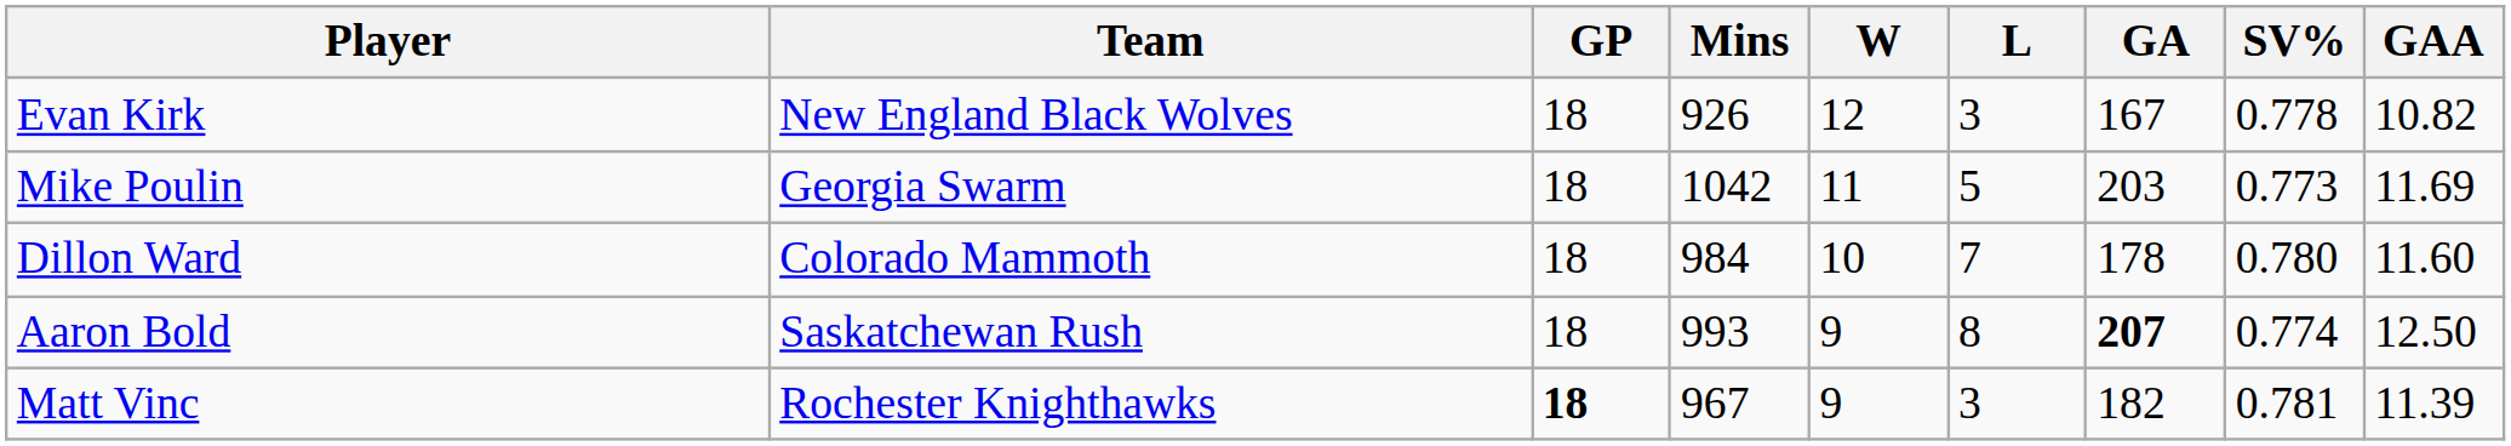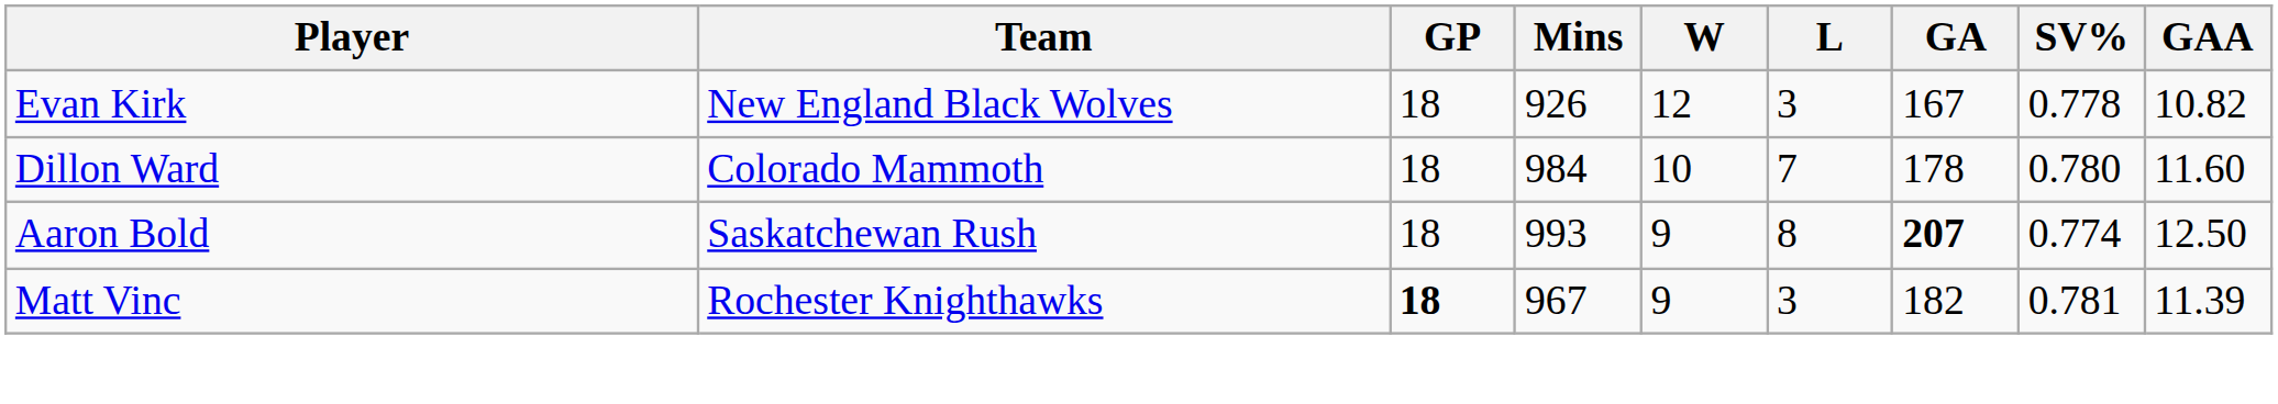 <table class="wikitable">
 <tr>
 <th bgcolor="#DDDDFF" width="27.5%">Player</th>
 <th bgcolor="#DDDDFF" width="27.5%">Team</th>
 <th bgcolor="#DDDDFF" width="5%">GP</th>
 <th bgcolor="#DDDDFF" width="5%">Mins</th>
 <th bgcolor="#DDDDFF" width="5%">W</th>
 <th bgcolor="#DDDDFF" width="5%">L</th>
 <th bgcolor="#DDDDFF" width="5%">GA</th>
 <th bgcolor="#DDDDFF" width="5%">SV%</th>
 <th bgcolor="#DDDDFF" width="5%">GAA</th>
 </tr>
 <tr>
 <td><a href='#'>Evan Kirk</a></td>
 <td><a href='#'>New England Black Wolves</a></td>
 <td>18</td>
 <td>926</td>
 <td>12</td>
 <td>3</td>
 <td>167</td>
 <td>0.778</td>
 <td>10.82</td>
-</tr>
-<tr>
-<td><a href='#'>Mike Poulin</a></td>
-<td><a href='#'>Georgia Swarm</a></td>
-<td>18</td>
-<td>1042</td>
-<td>11</td>
-<td>5</td>
-<td>203</td>
-<td>0.773</td>
-<td>11.69</td>
 </tr>
 <tr>
 <td><a href='#'>Dillon Ward</a></td>
 <td><a href='#'>Colorado Mammoth</a></td>
 <td>18</td>
 <td>984</td>
 <td>10</td>
 <td>7</td>
 <td>178</td>
 <td>0.780</td>
 <td>11.60</td>
 </tr>
 <tr>
 <td><a href='#'>Aaron Bold</a></td>
 <td><a href='#'>Saskatchewan Rush</a></td>
 <td>18</td>
 <td>993</td>
 <td>9</td>
 <td>8</td>
 <td><strong>207</strong></td>
 <td>0.774</td>
 <td>12.50</td>
 </tr>
 <tr>
 <td><a href='#'>Matt Vinc</a></td>
 <td><a href='#'>Rochester Knighthawks</a></td>
 <td><strong>18</strong></td>
 <td>967</td>
 <td>9</td>
 <td>3</td>
 <td>182</td>
 <td>0.781</td>
 <td>11.39</td>
 </tr>
 </table>
